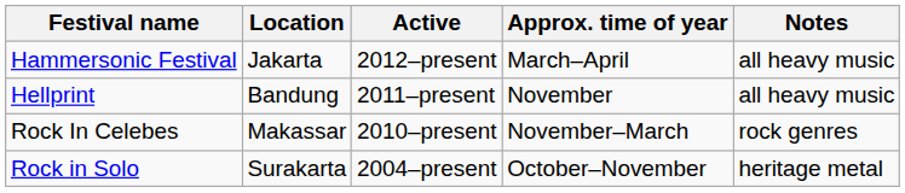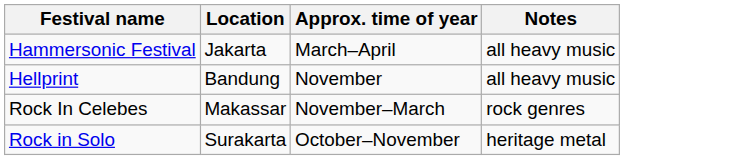 <table class="wikitable sortable">
 <tr>
 <th>Festival name</th>
 <th class="unsortable">Location</th>
-<th>Active</th>
 <th class="wikitable sortable">Approx. time of year</th>
 <th class="unsortable">Notes</th>
 </tr>
 <tr>
 <td><a href='#'>Hammersonic Festival</a></td>
 <td>Jakarta</td>
-<td>2012–present</td>
 <td>March–April</td>
 <td>all heavy music</td>
 </tr>
 <tr>
 <td><a href='#'>Hellprint</a></td>
 <td>Bandung</td>
-<td>2011–present</td>
 <td>November</td>
 <td>all heavy music</td>
 </tr>
 <tr>
 <td>Rock In Celebes</td>
 <td>Makassar</td>
-<td>2010–present</td>
 <td>November–March</td>
 <td>rock genres</td>
 </tr>
 <tr>
 <td><a href='#'>Rock in Solo</a></td>
 <td>Surakarta</td>
-<td>2004–present</td>
 <td>October–November</td>
 <td>heritage metal</td>
 </tr>
 </table>
